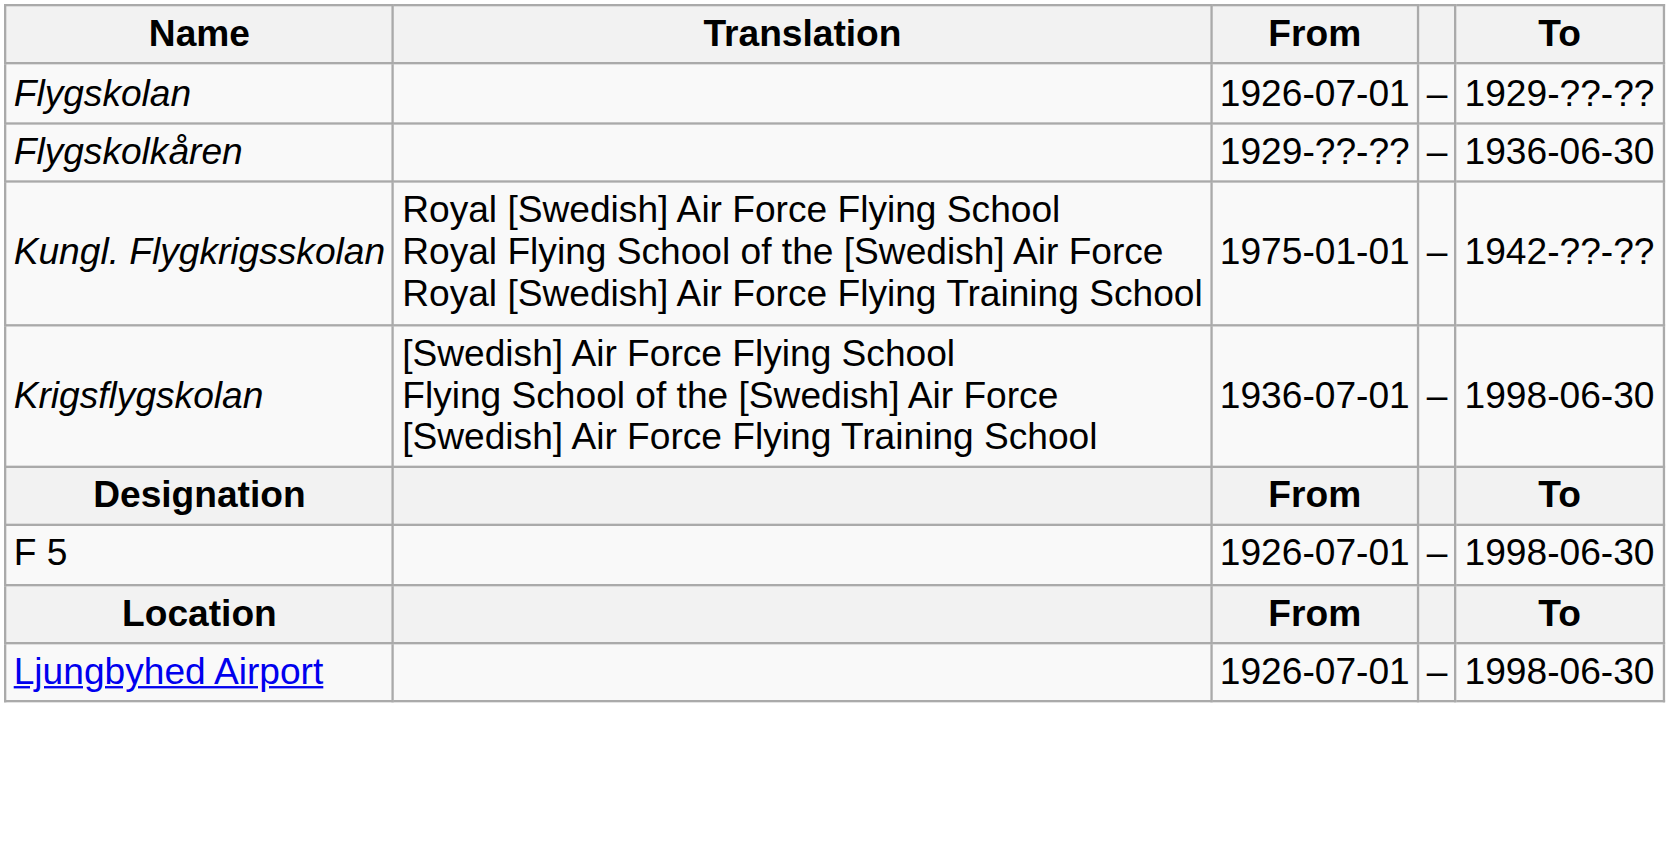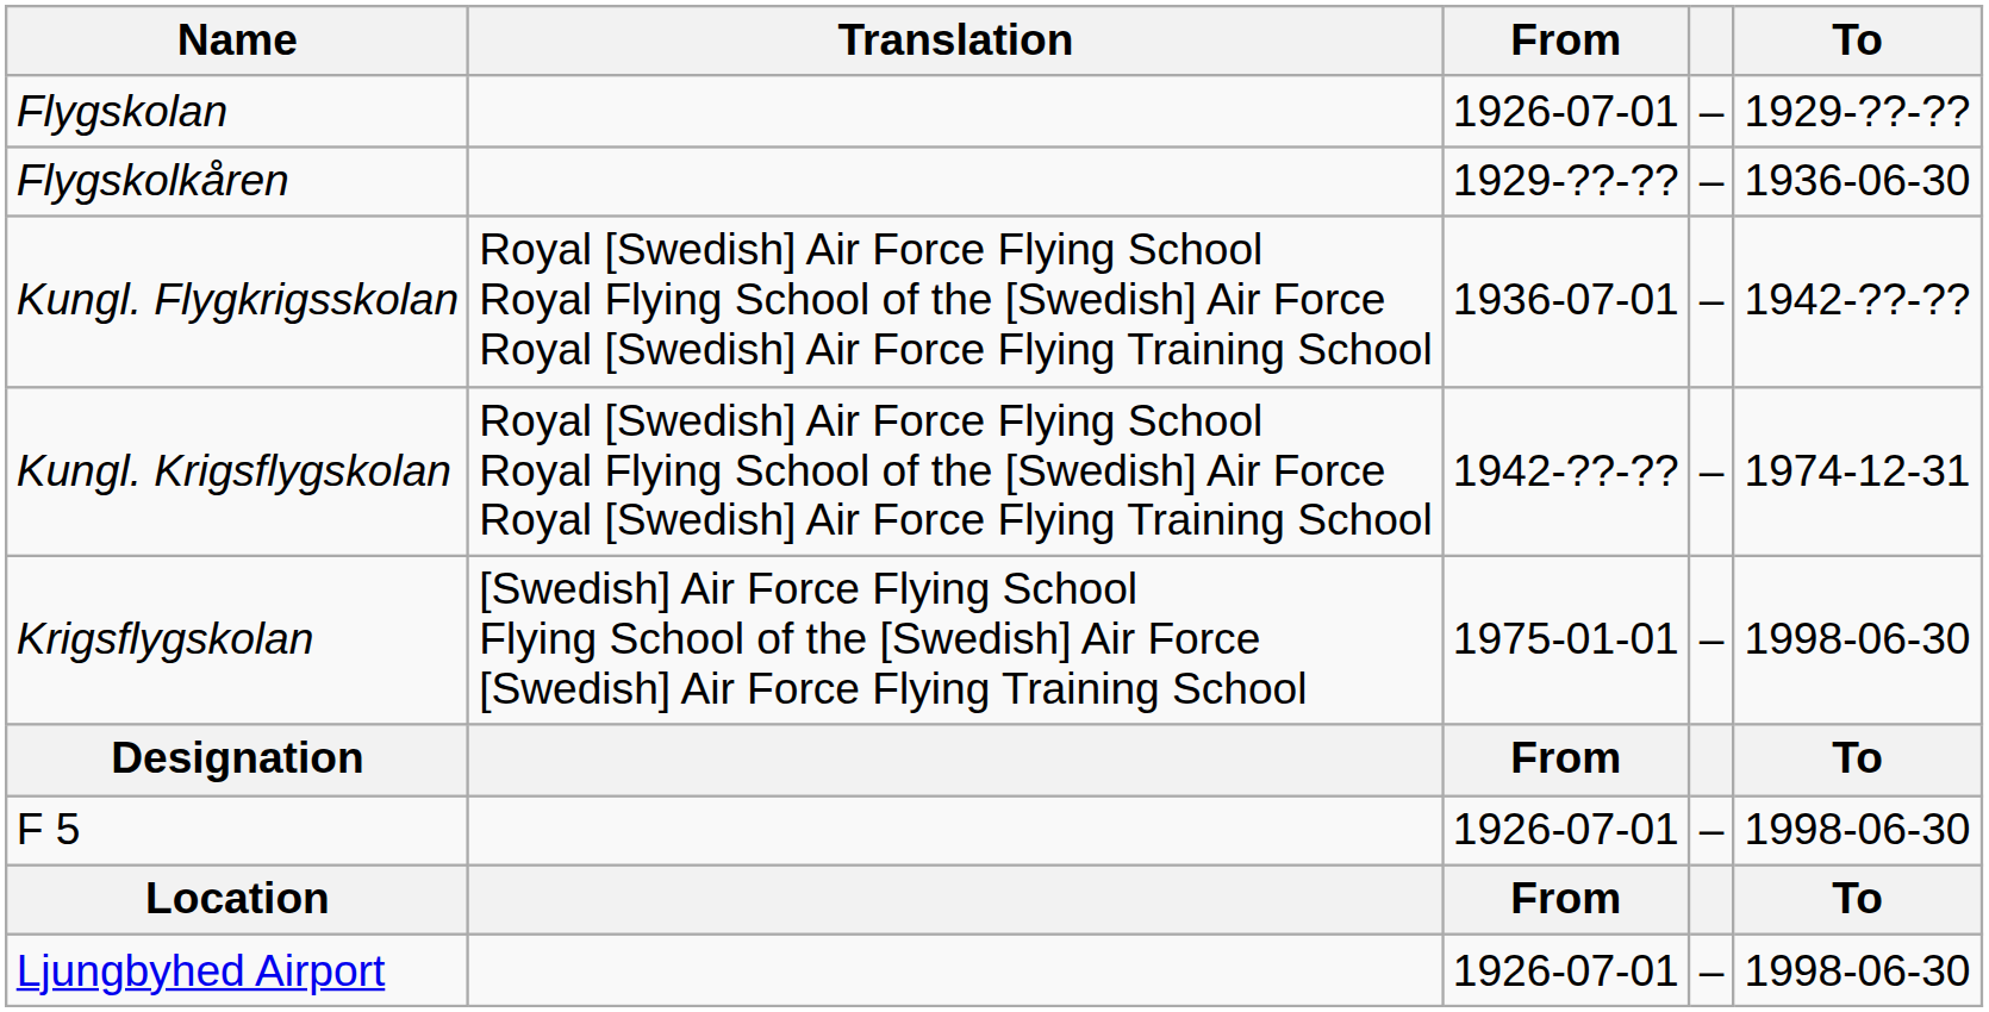 <table class="wikitable">
 <tr>
 <th style="font-weight:bold;">Name</th>
 <th style="font-weight:bold;">Translation</th>
 <th style="text-align: center; font-weight:bold;">From</th>
 <th></th>
 <th style="text-align: center; font-weight:bold;">To</th>
 </tr>
 <tr>
 <td style="font-style:italic;">Flygskolan</td>
 <td></td>
 <td>1926-07-01</td>
 <td>–</td>
 <td>1929-??-??</td>
 </tr>
 <tr>
 <td style="font-style:italic;">Flygskolkåren</td>
 <td></td>
 <td>1929-??-??</td>
 <td>–</td>
 <td>1936-06-30</td>
 </tr>
 <tr>
 <td style="font-style:italic;">Kungl. Flygkrigsskolan</td>
 <td>Royal [Swedish] Air Force Flying School<br>Royal Flying School of the [Swedish] Air Force<br>Royal [Swedish] Air Force Flying Training School</td>
-<td>1975-01-01</td>
+<td>1936-07-01</td>
 <td>–</td>
 <td>1942-??-??</td>
 </tr>
 <tr>
+<td style="font-style:italic;">Kungl. Krigsflygskolan</td>
+<td>Royal [Swedish] Air Force Flying School<br>Royal Flying School of the [Swedish] Air Force<br>Royal [Swedish] Air Force Flying Training School</td>
+<td>1942-??-??</td>
+<td>–</td>
+<td>1974-12-31</td>
+</tr>
+<tr>
 <td style="font-style:italic;">Krigsflygskolan</td>
 <td>[Swedish] Air Force Flying School<br>Flying School of the [Swedish] Air Force<br>[Swedish] Air Force Flying Training School</td>
-<td>1936-07-01</td>
+<td>1975-01-01</td>
 <td>–</td>
 <td>1998-06-30</td>
 </tr>
 <tr>
 <th style="font-weight:bold;">Designation</th>
 <th style="font-weight:bold;"></th>
 <th style="text-align: center; font-weight:bold;">From</th>
 <th></th>
 <th style="text-align: center; font-weight:bold;">To</th>
 </tr>
 <tr>
 <td>F 5</td>
 <td></td>
 <td style="text-align: center;">1926-07-01</td>
 <td style="text-align: center;">–</td>
 <td style="text-align: center;">1998-06-30</td>
 </tr>
 <tr>
 <th style="font-weight:bold;">Location</th>
 <th style="font-weight:bold;"></th>
 <th style="text-align: center; font-weight:bold;">From</th>
 <th></th>
 <th style="text-align: center; font-weight:bold;">To</th>
 </tr>
 <tr>
 <td><a href='#'>Ljungbyhed Airport</a></td>
 <td></td>
 <td style="text-align: center;">1926-07-01</td>
 <td style="text-align: center;">–</td>
 <td style="text-align: center;">1998-06-30</td>
 </tr>
 </table>
